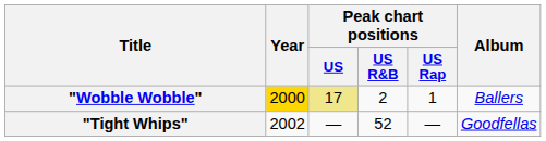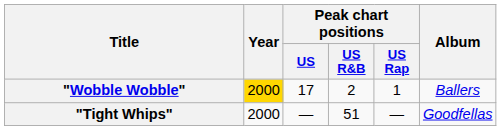 <table class="wikitable plainrowheaders" style="text-align:center;">
 <tr>
 <th scope="col" rowspan="2" style="width:16em;">Title</th>
 <th scope="col" rowspan="2">Year</th>
 <th scope="col" colspan="3">Peak chart positions</th>
 <th scope="col" rowspan="2">Album</th>
 </tr>
 <tr>
 <th style="width:3em; font-size:90%"><a href='#'>US</a></th>
 <th style="width:3em; font-size:90%"><a href='#'>US<br>R&B</a></th>
 <th style="width:3em; font-size:90%"><a href='#'>US<br>Rap</a></th>
 </tr>
 <tr>
 <th scope="row">"<a href='#'>Wobble Wobble</a>"</th>
 <td style="background: gold;">2000</td>
-<td style="background: khaki;">17</td>
+<td>17</td>
 <td>2</td>
 <td>1</td>
 <td><em><a href='#'>Ballers</a></em></td>
 </tr>
 <tr>
 <th scope="row">"Tight Whips"</th>
-<td>2002</td>
+<td>2000</td>
 <td>—</td>
-<td>52</td>
+<td>51</td>
 <td>—</td>
 <td><em><a href='#'>Goodfellas</a></em></td>
 </tr>
 </table>
